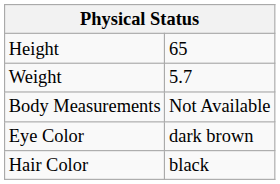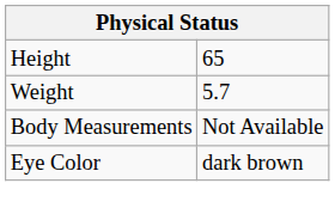 <table class="wikitable">
 <tr>
 <th colspan="2">Physical Status</th>
 </tr>
 <tr>
 <td>Height</td>
 <td>65</td>
 </tr>
 <tr>
 <td>Weight</td>
 <td>5.7</td>
 </tr>
 <tr>
 <td>Body Measurements</td>
 <td>Not Available</td>
 </tr>
 <tr>
 <td>Eye Color</td>
 <td>dark brown</td>
 </tr>
-<tr>
-<td>Hair Color</td>
-<td>black</td>
-</tr>
 </table>
